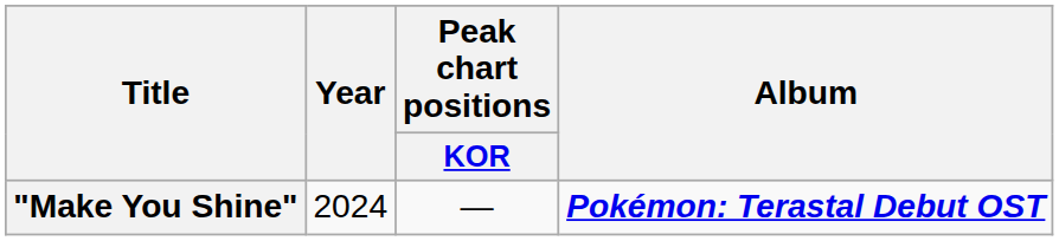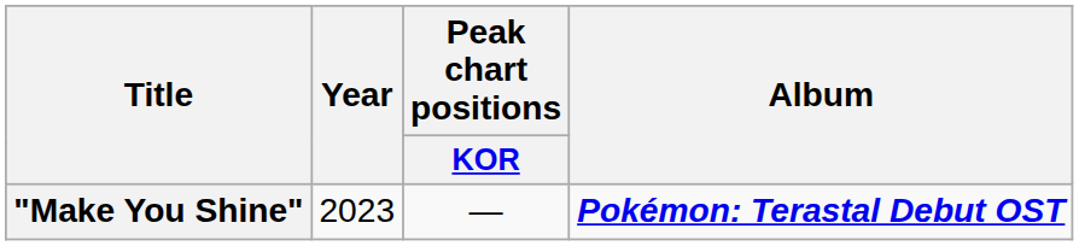 <table class="wikitable plainrowheaders" style="text-align:center">
 <tr>
 <th scope="col" rowspan="2">Title</th>
 <th scope="col" rowspan="2">Year</th>
 <th scope="col">Peak chart positions</th>
 <th scope="col" rowspan="2">Album</th>
 </tr>
 <tr>
 <th scope="col" style="width:3em;font-size:90%"><a href='#'>KOR</a><br></th>
 </tr>
 <tr>
 <th scope="row">"Make You Shine"</th>
-<td>2024</td>
+<td>2023</td>
 <td>—</td>
 <td><strong><em><a href='#'>Pokémon: Terastal Debut OST</a></em><br></strong></td>
 </tr>
 </table>
